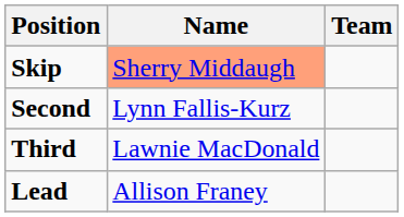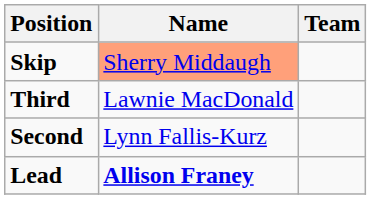 <table class="wikitable">
 <tr>
 <th><strong>Position</strong></th>
 <th><strong>Name</strong></th>
 <th><strong>Team</strong></th>
 </tr>
 <tr>
 <td><strong>Skip</strong></td>
 <td style="background: lightsalmon;"><a href='#'>Sherry Middaugh</a></td>
 <td></td>
 </tr>
 <tr>
+<td><strong>Third</strong></td>
+<td><a href='#'>Lawnie MacDonald</a></td>
+<td></td>
+</tr>
+<tr>
 <td><strong>Second</strong></td>
 <td><a href='#'>Lynn Fallis-Kurz</a></td>
 <td></td>
 </tr>
 <tr>
-<td><strong>Third</strong></td>
-<td><a href='#'>Lawnie MacDonald</a></td>
-<td></td>
-</tr>
-<tr>
 <td><strong>Lead</strong></td>
-<td><a href='#'>Allison Franey</a></td>
+<td><strong><a href='#'>Allison Franey</a></strong></td>
 <td></td>
 </tr>
 </table>
